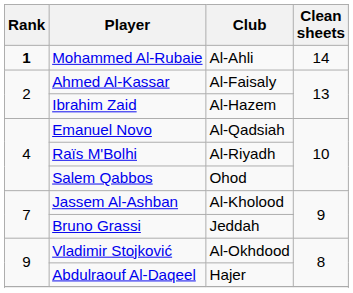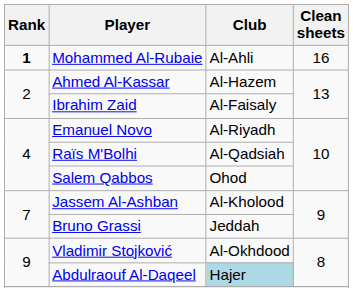 <table class="wikitable" style="text-align:center">
 <tr>
 <th>Rank</th>
 <th>Player</th>
 <th>Club</th>
 <th>Clean<br>sheets</th>
 </tr>
 <tr>
 <td><strong>1</strong></td>
 <td align="left"> <a href='#'>Mohammed Al-Rubaie</a></td>
 <td align="left">Al-Ahli</td>
-<td>14</td>
+<td>16</td>
 </tr>
 <tr>
 <td rowspan=2>2</td>
 <td align="left"> <a href='#'>Ahmed Al-Kassar</a></td>
-<td align="left">Al-Faisaly</td>
+<td align="left">Al-Hazem</td>
 <td rowspan=2>13</td>
 </tr>
 <tr>
 <td align="left"> <a href='#'>Ibrahim Zaid</a></td>
-<td align="left">Al-Hazem</td>
+<td align="left">Al-Faisaly</td>
 </tr>
 <tr>
 <td rowspan=3>4</td>
 <td align="left"> <a href='#'>Emanuel Novo</a></td>
-<td align="left">Al-Qadsiah</td>
+<td align="left">Al-Riyadh</td>
 <td rowspan=3>10</td>
 </tr>
 <tr>
 <td align="left"> <a href='#'>Raïs M'Bolhi</a></td>
-<td align="left">Al-Riyadh</td>
+<td align="left">Al-Qadsiah</td>
 </tr>
 <tr>
 <td align="left"> <a href='#'>Salem Qabbos</a></td>
 <td align="left">Ohod</td>
 </tr>
 <tr>
 <td rowspan=2>7</td>
 <td align="left"> <a href='#'>Jassem Al-Ashban</a></td>
 <td align="left">Al-Kholood</td>
 <td rowspan=2>9</td>
 </tr>
 <tr>
 <td align="left"> <a href='#'>Bruno Grassi</a></td>
 <td align="left">Jeddah</td>
 </tr>
 <tr>
 <td rowspan=2>9</td>
 <td align="left"> <a href='#'>Vladimir Stojković</a></td>
 <td align="left">Al-Okhdood</td>
 <td rowspan=2>8</td>
 </tr>
 <tr>
 <td align="left"> <a href='#'>Abdulraouf Al-Daqeel</a></td>
-<td align="left">Hajer</td>
+<td align="left" style="background: lightblue;">Hajer</td>
 </tr>
 <tr>
 </tr>
 <tr>
 </tr>
 </table>
